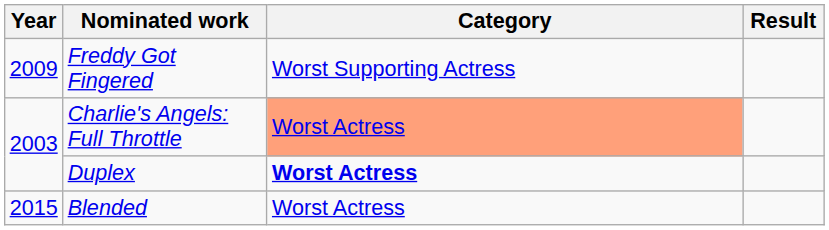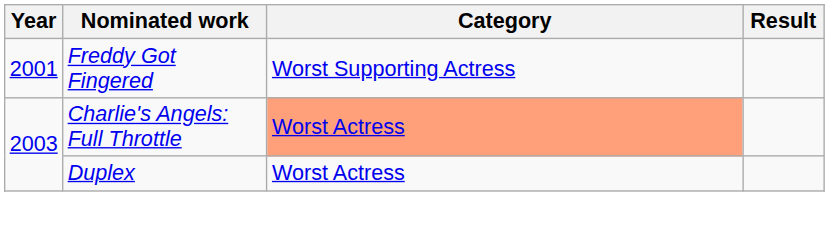 <table class=wikitable>
 <tr>
 <th width=4%>Year</th>
 <th width=25.5%>Nominated work</th>
 <th width=60.5%>Category</th>
 <th width=10%>Result</th>
 </tr>
 <tr>
-<td><a href='#'>2009</a></td>
+<td><a href='#'>2001</a></td>
 <td><em><a href='#'>Freddy Got Fingered</a></em></td>
 <td><a href='#'>Worst Supporting Actress</a></td>
 <td></td>
 </tr>
 <tr>
 <td rowspan=2><a href='#'>2003</a></td>
 <td><em><a href='#'>Charlie's Angels: Full Throttle</a></em></td>
 <td style="background: lightsalmon;"><a href='#'>Worst Actress</a></td>
 <td></td>
 </tr>
 <tr>
 <td><em><a href='#'>Duplex</a></em></td>
-<td><strong><a href='#'>Worst Actress</a></strong></td>
-<td></td>
-</tr>
-<tr>
-<td><a href='#'>2015</a></td>
-<td><em><a href='#'>Blended</a></em></td>
 <td><a href='#'>Worst Actress</a></td>
 <td></td>
 </tr>
 </table>
